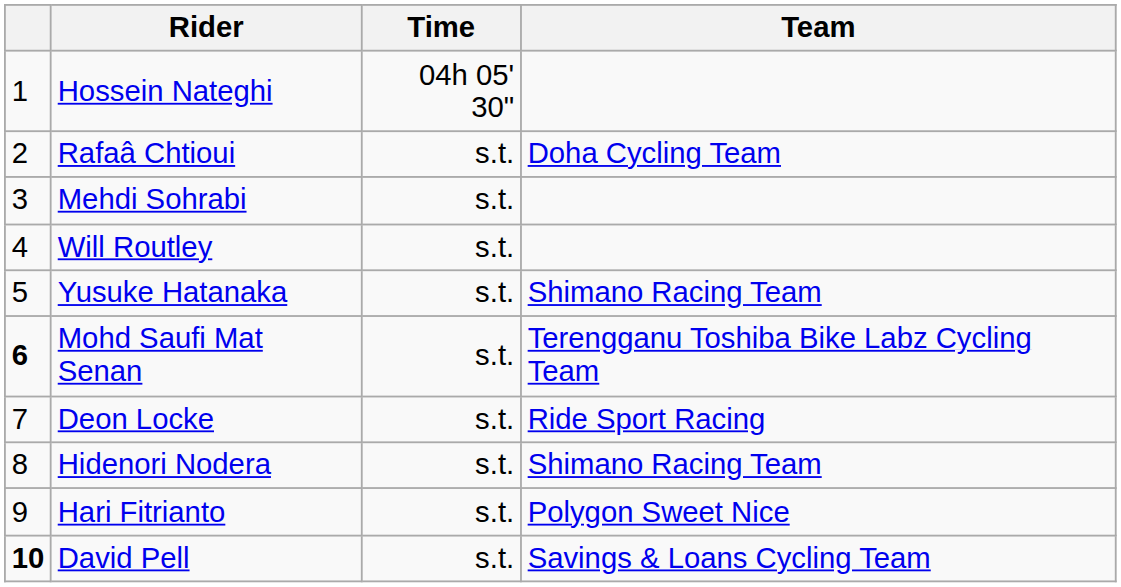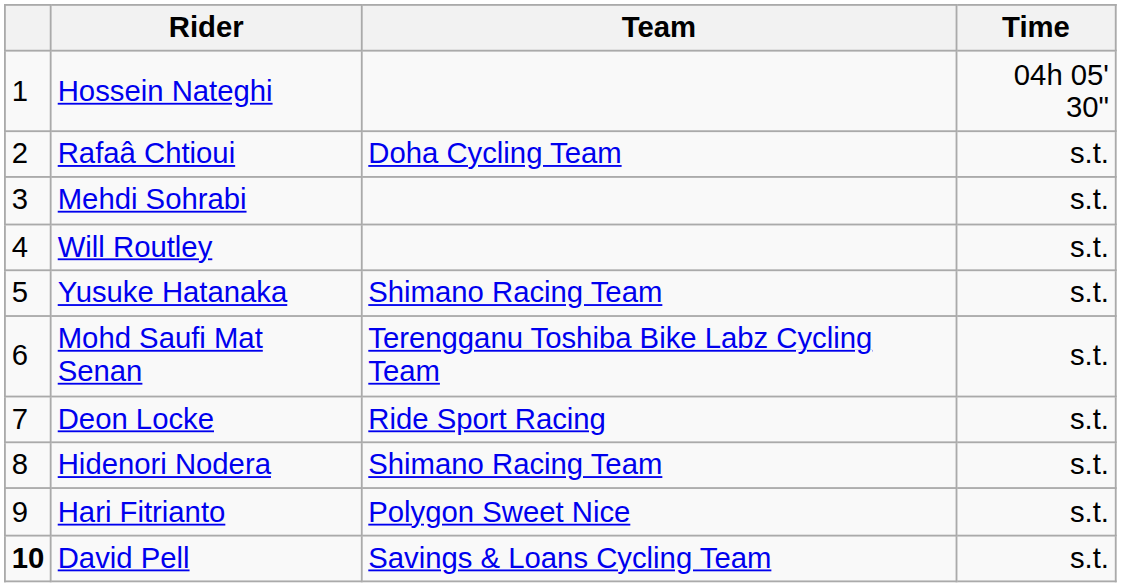 <table class=wikitable>
 <tr>
 <th></th>
 <th>Rider</th>
+<th>Team</th>
 <th>Time</th>
-<th>Team</th>
 </tr>
 <tr>
 <td>1</td>
 <td> <a href='#'>Hossein Nateghi</a></td>
+<td></td>
 <td align=right>04h 05' 30"</td>
-<td></td>
 </tr>
 <tr>
 <td>2</td>
 <td> <a href='#'>Rafaâ Chtioui</a></td>
+<td><a href='#'>Doha Cycling Team</a></td>
 <td align=right>s.t.</td>
-<td><a href='#'>Doha Cycling Team</a></td>
 </tr>
 <tr>
 <td>3</td>
 <td> <a href='#'>Mehdi Sohrabi</a> </td>
+<td></td>
 <td align=right>s.t.</td>
-<td></td>
 </tr>
 <tr>
 <td>4</td>
 <td> <a href='#'>Will Routley</a></td>
+<td></td>
 <td align=right>s.t.</td>
-<td></td>
 </tr>
 <tr>
 <td>5</td>
 <td> <a href='#'>Yusuke Hatanaka</a></td>
+<td><a href='#'>Shimano Racing Team</a></td>
 <td align=right>s.t.</td>
-<td><a href='#'>Shimano Racing Team</a></td>
 </tr>
 <tr>
-<td><strong>6</strong></td>
+<td>6</td>
 <td> <a href='#'>Mohd Saufi Mat Senan</a></td>
+<td><a href='#'>Terengganu Toshiba Bike Labz Cycling Team</a></td>
 <td align=right>s.t.</td>
-<td><a href='#'>Terengganu Toshiba Bike Labz Cycling Team</a></td>
 </tr>
 <tr>
 <td>7</td>
 <td> <a href='#'>Deon Locke</a></td>
+<td><a href='#'>Ride Sport Racing</a></td>
 <td align=right>s.t.</td>
-<td><a href='#'>Ride Sport Racing</a></td>
 </tr>
 <tr>
 <td>8</td>
 <td> <a href='#'>Hidenori Nodera</a></td>
+<td><a href='#'>Shimano Racing Team</a></td>
 <td align=right>s.t.</td>
-<td><a href='#'>Shimano Racing Team</a></td>
 </tr>
 <tr>
 <td>9</td>
 <td> <a href='#'>Hari Fitrianto</a></td>
+<td><a href='#'>Polygon Sweet Nice</a></td>
 <td align=right>s.t.</td>
-<td><a href='#'>Polygon Sweet Nice</a></td>
 </tr>
 <tr>
 <td><strong>10</strong></td>
 <td> <a href='#'>David Pell</a></td>
+<td><a href='#'>Savings & Loans Cycling Team</a></td>
 <td align=right>s.t.</td>
-<td><a href='#'>Savings & Loans Cycling Team</a></td>
 </tr>
 </table>
